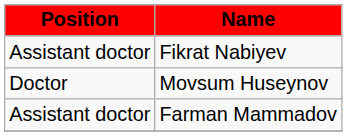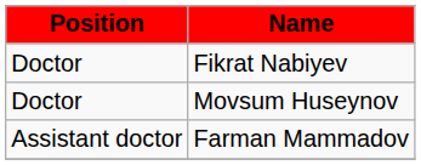 <table class="wikitable">
 <tr>
 <th style="color:#000000; background:#FF0000;">Position</th>
 <th style="color:#000000; background:#FF0000;">Name</th>
 </tr>
 <tr>
-<td>Assistant doctor</td>
+<td>Doctor</td>
 <td> Fikrat Nabiyev</td>
 </tr>
 <tr>
 <td>Doctor</td>
 <td> Movsum Huseynov</td>
 </tr>
 <tr>
 <td>Assistant doctor</td>
 <td> Farman Mammadov</td>
 </tr>
 <tr>
 </tr>
 </table>
